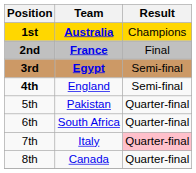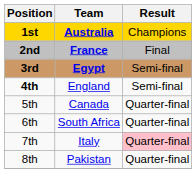 <table class="wikitable" style="text-align: center;">
 <tr>
 <th>Position</th>
 <th>Team</th>
 <th>Result</th>
 </tr>
 <tr style="background:gold;">
 <td><strong>1st</strong></td>
 <td> <strong><a href='#'>Australia</a></strong></td>
 <td>Champions</td>
 </tr>
 <tr style="background:silver;">
 <td><strong>2nd</strong></td>
 <td> <strong><a href='#'>France</a></strong></td>
 <td>Final</td>
 </tr>
 <tr style="background:#c96;">
 <td><strong>3rd</strong></td>
 <td> <strong><a href='#'>Egypt</a></strong></td>
 <td>Semi-final</td>
 </tr>
 <tr>
 <td><strong>4th</strong></td>
 <td> <a href='#'>England</a></td>
 <td>Semi-final</td>
 </tr>
 <tr>
 <td>5th</td>
-<td> <a href='#'>Pakistan</a></td>
+<td> <a href='#'>Canada</a></td>
 <td>Quarter-final</td>
 </tr>
 <tr>
 <td>6th</td>
 <td> <a href='#'>South Africa</a></td>
 <td>Quarter-final</td>
 </tr>
 <tr>
 <td>7th</td>
 <td> <a href='#'>Italy</a></td>
 <td style="background: pink;">Quarter-final</td>
 </tr>
 <tr>
 <td>8th</td>
-<td> <a href='#'>Canada</a></td>
+<td> <a href='#'>Pakistan</a></td>
 <td>Quarter-final</td>
 </tr>
 <tr>
 </tr>
 </table>
